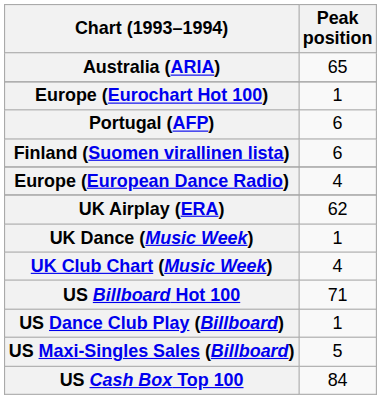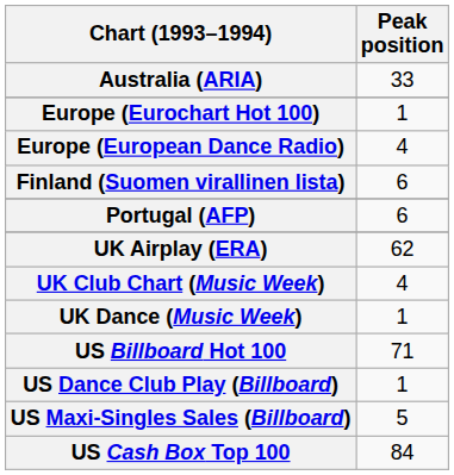 <table class="wikitable sortable plainrowheaders" style="text-align:center">
 <tr>
 <th>Chart (1993–1994)</th>
 <th>Peak<br>position</th>
 </tr>
 <tr>
 <th scope="row">Australia (<a href='#'>ARIA</a>)</th>
-<td>65</td>
+<td>33</td>
 </tr>
 <tr>
 </tr>
 <tr>
 </tr>
 <tr>
 <th scope="row">Europe (<a href='#'>Eurochart Hot 100</a>)</th>
 <td>1</td>
 </tr>
 <tr>
-<th scope="row">Portugal (<a href='#'>AFP</a>)</th>
-<td>6</td>
+<th scope="row">Europe (<a href='#'>European Dance Radio</a>)</th>
+<td>4</td>
 </tr>
 <tr>
 <th scope="row">Finland (<a href='#'>Suomen virallinen lista</a>)</th>
 <td>6</td>
 </tr>
 <tr>
 </tr>
 <tr>
 </tr>
 <tr>
 </tr>
 <tr>
 </tr>
 <tr>
-<th scope="row">Europe (<a href='#'>European Dance Radio</a>)</th>
-<td>4</td>
+<th scope="row">Portugal (<a href='#'>AFP</a>)</th>
+<td>6</td>
 </tr>
 <tr>
 </tr>
 <tr>
 </tr>
 <tr>
 <th scope="row">UK Airplay (<a href='#'>ERA</a>)</th>
 <td>62</td>
 </tr>
 <tr>
+<th scope="row"><a href='#'>UK Club Chart</a> (<em><a href='#'>Music Week</a></em>)</th>
+<td>4</td>
+</tr>
+<tr>
 <th scope="row">UK Dance (<em><a href='#'>Music Week</a></em>)</th>
 <td>1</td>
-</tr>
-<tr>
-<th scope="row"><a href='#'>UK Club Chart</a> (<em><a href='#'>Music Week</a></em>)</th>
-<td>4</td>
 </tr>
 <tr>
 <th scope="row">US <a href='#'><em>Billboard</em> Hot 100</a></th>
 <td>71</td>
 </tr>
 <tr>
 <th scope="row">US <a href='#'>Dance Club Play</a> (<em><a href='#'>Billboard</a></em>)</th>
 <td>1</td>
 </tr>
 <tr>
 <th scope="row">US <a href='#'>Maxi-Singles Sales</a> (<em><a href='#'>Billboard</a></em>)</th>
 <td>5</td>
 </tr>
 <tr>
 <th scope="row">US <a href='#'><em>Cash Box</em> Top 100</a></th>
 <td>84</td>
 </tr>
 </table>
